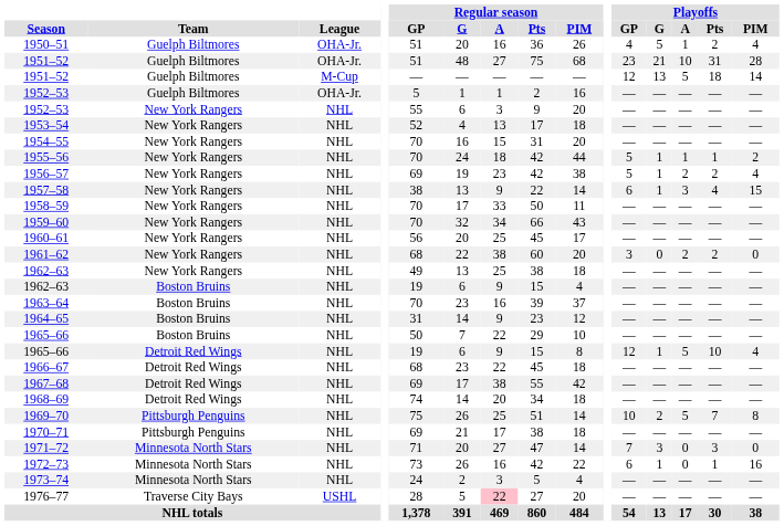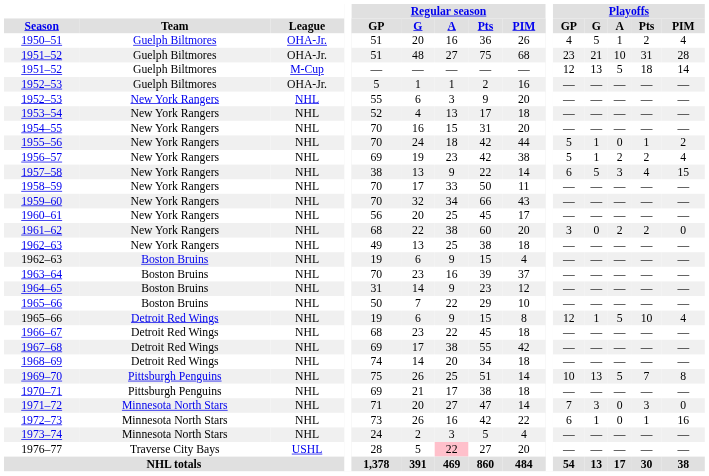 <table border="0" cellpadding="1" cellspacing="0" style="text-align:center; width:60em;">
 <tr style="background:#e0e0e0;">
 <th colspan="3" style="background:#fff;"> </th>
 <th rowspan="99" style="background:#fff;"> </th>
 <th colspan="5"><a href='#'>Regular season</a></th>
 <th rowspan="99" style="background:#fff;"> </th>
 <th colspan="5"><a href='#'>Playoffs</a></th>
 </tr>
 <tr style="background:#e0e0e0;">
 <th><a href='#'>Season</a></th>
 <th>Team</th>
 <th>League</th>
 <th>GP</th>
 <th><a href='#'>G</a></th>
 <th><a href='#'>A</a></th>
 <th><a href='#'>Pts</a></th>
 <th><a href='#'>PIM</a></th>
 <th>GP</th>
 <th>G</th>
 <th>A</th>
 <th>Pts</th>
 <th>PIM</th>
 </tr>
 <tr>
 <td><a href='#'>1950–51</a></td>
 <td><a href='#'>Guelph Biltmores</a></td>
 <td><a href='#'>OHA-Jr.</a></td>
 <td>51</td>
 <td>20</td>
 <td>16</td>
 <td>36</td>
 <td>26</td>
 <td>4</td>
 <td>5</td>
 <td>1</td>
 <td>2</td>
 <td>4</td>
 </tr>
 <tr style="background:#f0f0f0;">
 <td><a href='#'>1951–52</a></td>
 <td>Guelph Biltmores</td>
 <td>OHA-Jr.</td>
 <td>51</td>
 <td>48</td>
 <td>27</td>
 <td>75</td>
 <td>68</td>
 <td>23</td>
 <td>21</td>
 <td>10</td>
 <td>31</td>
 <td>28</td>
 </tr>
 <tr>
 <td><a href='#'>1951–52</a></td>
 <td>Guelph Biltmores</td>
 <td><a href='#'>M-Cup</a></td>
 <td>—</td>
 <td>—</td>
 <td>—</td>
 <td>—</td>
 <td>—</td>
 <td>12</td>
 <td>13</td>
 <td>5</td>
 <td>18</td>
 <td>14</td>
 </tr>
 <tr style="background:#f0f0f0;">
 <td><a href='#'>1952–53</a></td>
 <td>Guelph Biltmores</td>
 <td>OHA-Jr.</td>
 <td>5</td>
 <td>1</td>
 <td>1</td>
 <td>2</td>
 <td>16</td>
 <td>—</td>
 <td>—</td>
 <td>—</td>
 <td>—</td>
 <td>—</td>
 </tr>
 <tr>
 <td><a href='#'>1952–53</a></td>
 <td><a href='#'>New York Rangers</a></td>
 <td><a href='#'>NHL</a></td>
 <td>55</td>
 <td>6</td>
 <td>3</td>
 <td>9</td>
 <td>20</td>
 <td>—</td>
 <td>—</td>
 <td>—</td>
 <td>—</td>
 <td>—</td>
 </tr>
 <tr style="background:#f0f0f0;">
 <td><a href='#'>1953–54</a></td>
 <td>New York Rangers</td>
 <td>NHL</td>
 <td>52</td>
 <td>4</td>
 <td>13</td>
 <td>17</td>
 <td>18</td>
 <td>—</td>
 <td>—</td>
 <td>—</td>
 <td>—</td>
 <td>—</td>
 </tr>
 <tr>
 <td><a href='#'>1954–55</a></td>
 <td>New York Rangers</td>
 <td>NHL</td>
 <td>70</td>
 <td>16</td>
 <td>15</td>
 <td>31</td>
 <td>20</td>
 <td>—</td>
 <td>—</td>
 <td>—</td>
 <td>—</td>
 <td>—</td>
 </tr>
 <tr style="background:#f0f0f0;">
 <td><a href='#'>1955–56</a></td>
 <td>New York Rangers</td>
 <td>NHL</td>
 <td>70</td>
 <td>24</td>
 <td>18</td>
 <td>42</td>
 <td>44</td>
 <td>5</td>
 <td>1</td>
-<td>1</td>
+<td>0</td>
 <td>1</td>
 <td>2</td>
 </tr>
 <tr>
 <td><a href='#'>1956–57</a></td>
 <td>New York Rangers</td>
 <td>NHL</td>
 <td>69</td>
 <td>19</td>
 <td>23</td>
 <td>42</td>
 <td>38</td>
 <td>5</td>
 <td>1</td>
 <td>2</td>
 <td>2</td>
 <td>4</td>
 </tr>
 <tr style="background:#f0f0f0;">
 <td><a href='#'>1957–58</a></td>
 <td>New York Rangers</td>
 <td>NHL</td>
 <td>38</td>
 <td>13</td>
 <td>9</td>
 <td>22</td>
 <td>14</td>
 <td>6</td>
-<td>1</td>
+<td>5</td>
 <td>3</td>
 <td>4</td>
 <td>15</td>
 </tr>
 <tr>
 <td><a href='#'>1958–59</a></td>
 <td>New York Rangers</td>
 <td>NHL</td>
 <td>70</td>
 <td>17</td>
 <td>33</td>
 <td>50</td>
 <td>11</td>
 <td>—</td>
 <td>—</td>
 <td>—</td>
 <td>—</td>
 <td>—</td>
 </tr>
 <tr style="background:#f0f0f0;">
 <td><a href='#'>1959–60</a></td>
 <td>New York Rangers</td>
 <td>NHL</td>
 <td>70</td>
 <td>32</td>
 <td>34</td>
 <td>66</td>
 <td>43</td>
 <td>—</td>
 <td>—</td>
 <td>—</td>
 <td>—</td>
 <td>—</td>
 </tr>
 <tr>
 <td><a href='#'>1960–61</a></td>
 <td>New York Rangers</td>
 <td>NHL</td>
 <td>56</td>
 <td>20</td>
 <td>25</td>
 <td>45</td>
 <td>17</td>
 <td>—</td>
 <td>—</td>
 <td>—</td>
 <td>—</td>
 <td>—</td>
 </tr>
 <tr style="background:#f0f0f0;">
 <td><a href='#'>1961–62</a></td>
 <td>New York Rangers</td>
 <td>NHL</td>
 <td>68</td>
 <td>22</td>
 <td>38</td>
 <td>60</td>
 <td>20</td>
 <td>3</td>
 <td>0</td>
 <td>2</td>
 <td>2</td>
 <td>0</td>
 </tr>
 <tr>
 <td><a href='#'>1962–63</a></td>
 <td>New York Rangers</td>
 <td>NHL</td>
 <td>49</td>
 <td>13</td>
 <td>25</td>
 <td>38</td>
 <td>18</td>
 <td>—</td>
 <td>—</td>
 <td>—</td>
 <td>—</td>
 <td>—</td>
 </tr>
 <tr style="background:#f0f0f0;">
 <td>1962–63</td>
 <td><a href='#'>Boston Bruins</a></td>
 <td>NHL</td>
 <td>19</td>
 <td>6</td>
 <td>9</td>
 <td>15</td>
 <td>4</td>
 <td>—</td>
 <td>—</td>
 <td>—</td>
 <td>—</td>
 <td>—</td>
 </tr>
 <tr>
 <td><a href='#'>1963–64</a></td>
 <td>Boston Bruins</td>
 <td>NHL</td>
 <td>70</td>
 <td>23</td>
 <td>16</td>
 <td>39</td>
 <td>37</td>
 <td>—</td>
 <td>—</td>
 <td>—</td>
 <td>—</td>
 <td>—</td>
 </tr>
 <tr style="background:#f0f0f0;">
 <td><a href='#'>1964–65</a></td>
 <td>Boston Bruins</td>
 <td>NHL</td>
 <td>31</td>
 <td>14</td>
 <td>9</td>
 <td>23</td>
 <td>12</td>
 <td>—</td>
 <td>—</td>
 <td>—</td>
 <td>—</td>
 <td>—</td>
 </tr>
 <tr>
 <td><a href='#'>1965–66</a></td>
 <td>Boston Bruins</td>
 <td>NHL</td>
 <td>50</td>
 <td>7</td>
 <td>22</td>
 <td>29</td>
 <td>10</td>
 <td>—</td>
 <td>—</td>
 <td>—</td>
 <td>—</td>
 <td>—</td>
 </tr>
 <tr style="background:#f0f0f0;">
 <td>1965–66</td>
 <td><a href='#'>Detroit Red Wings</a></td>
 <td>NHL</td>
 <td>19</td>
 <td>6</td>
 <td>9</td>
 <td>15</td>
 <td>8</td>
 <td>12</td>
 <td>1</td>
 <td>5</td>
 <td>10</td>
 <td>4</td>
 </tr>
 <tr>
 <td><a href='#'>1966–67</a></td>
 <td>Detroit Red Wings</td>
 <td>NHL</td>
 <td>68</td>
 <td>23</td>
 <td>22</td>
 <td>45</td>
 <td>18</td>
 <td>—</td>
 <td>—</td>
 <td>—</td>
 <td>—</td>
 <td>—</td>
 </tr>
 <tr style="background:#f0f0f0;">
 <td><a href='#'>1967–68</a></td>
 <td>Detroit Red Wings</td>
 <td>NHL</td>
 <td>69</td>
 <td>17</td>
 <td>38</td>
 <td>55</td>
 <td>42</td>
 <td>—</td>
 <td>—</td>
 <td>—</td>
 <td>—</td>
 <td>—</td>
 </tr>
 <tr>
 <td><a href='#'>1968–69</a></td>
 <td>Detroit Red Wings</td>
 <td>NHL</td>
 <td>74</td>
 <td>14</td>
 <td>20</td>
 <td>34</td>
 <td>18</td>
 <td>—</td>
 <td>—</td>
 <td>—</td>
 <td>—</td>
 <td>—</td>
 </tr>
 <tr style="background:#f0f0f0;">
 <td><a href='#'>1969–70</a></td>
 <td><a href='#'>Pittsburgh Penguins</a></td>
 <td>NHL</td>
 <td>75</td>
 <td>26</td>
 <td>25</td>
 <td>51</td>
 <td>14</td>
 <td>10</td>
-<td>2</td>
+<td>13</td>
 <td>5</td>
 <td>7</td>
 <td>8</td>
 </tr>
 <tr>
 <td><a href='#'>1970–71</a></td>
 <td>Pittsburgh Penguins</td>
 <td>NHL</td>
 <td>69</td>
 <td>21</td>
 <td>17</td>
 <td>38</td>
 <td>18</td>
 <td>—</td>
 <td>—</td>
 <td>—</td>
 <td>—</td>
 <td>—</td>
 </tr>
 <tr style="background:#f0f0f0;">
 <td><a href='#'>1971–72</a></td>
 <td><a href='#'>Minnesota North Stars</a></td>
 <td>NHL</td>
 <td>71</td>
 <td>20</td>
 <td>27</td>
 <td>47</td>
 <td>14</td>
 <td>7</td>
 <td>3</td>
 <td>0</td>
 <td>3</td>
 <td>0</td>
 </tr>
 <tr>
 <td><a href='#'>1972–73</a></td>
 <td>Minnesota North Stars</td>
 <td>NHL</td>
 <td>73</td>
 <td>26</td>
 <td>16</td>
 <td>42</td>
 <td>22</td>
 <td>6</td>
 <td>1</td>
 <td>0</td>
 <td>1</td>
 <td>16</td>
 </tr>
 <tr style="background:#f0f0f0;">
 <td><a href='#'>1973–74</a></td>
 <td>Minnesota North Stars</td>
 <td>NHL</td>
 <td>24</td>
 <td>2</td>
 <td>3</td>
 <td>5</td>
 <td>4</td>
 <td>—</td>
 <td>—</td>
 <td>—</td>
 <td>—</td>
 <td>—</td>
 </tr>
 <tr>
 <td>1976–77</td>
 <td>Traverse City Bays</td>
 <td><a href='#'>USHL</a></td>
 <td>28</td>
 <td>5</td>
 <td style="background: pink;">22</td>
 <td>27</td>
 <td>20</td>
 <td>—</td>
 <td>—</td>
 <td>—</td>
 <td>—</td>
 <td>—</td>
 </tr>
 <tr style="background:#e0e0e0;">
 <th colspan="3">NHL totals</th>
 <th>1,378</th>
 <th>391</th>
 <th>469</th>
 <th>860</th>
 <th>484</th>
 <th>54</th>
 <th>13</th>
 <th>17</th>
 <th>30</th>
 <th>38</th>
 </tr>
 </table>
